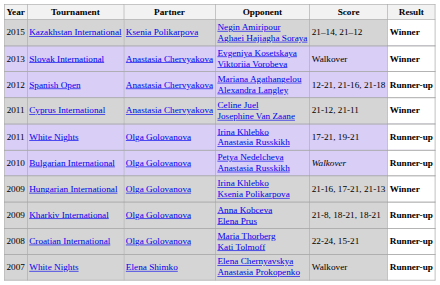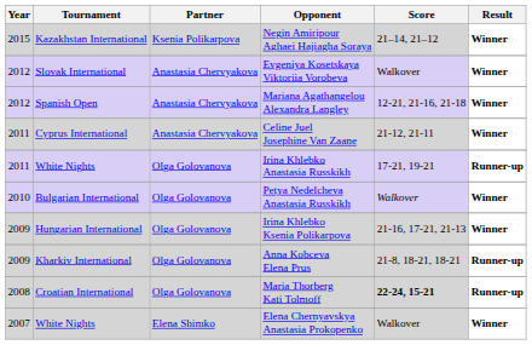 <table class="sortable wikitable" style="font-size: 90%;">
 <tr>
 <th>Year</th>
 <th>Tournament</th>
 <th>Partner</th>
 <th>Opponent</th>
 <th>Score</th>
 <th>Result</th>
 </tr>
 <tr style="background:#D5D5D5">
 <td align="center">2015</td>
 <td align="left"><a href='#'>Kazakhstan International</a></td>
 <td align="left"> <a href='#'>Ksenia Polikarpova</a></td>
 <td align="left"> <a href='#'>Negin Amiripour</a> <br>  <a href='#'>Aghaei Hajiagha Soraya</a></td>
 <td align="left">21–14, 21–12</td>
 <td style="text-align:left; background:white"> <strong>Winner</strong></td>
 </tr>
 <tr>
 </tr>
 <tr style="background:#D8CEF6">
-<td align="center">2013</td>
+<td align="center">2012</td>
 <td align="left"><a href='#'>Slovak International</a></td>
 <td align="left"> <a href='#'>Anastasia Chervyakova</a></td>
 <td align="left"> <a href='#'>Evgeniya Kosetskaya</a> <br>  <a href='#'>Viktoriia Vorobeva</a></td>
 <td align="left">Walkover</td>
 <td style="text-align:left; background:white"> <strong>Winner</strong></td>
 </tr>
 <tr>
 </tr>
 <tr style="background:#D8CEF6">
 <td align="center">2012</td>
 <td align="left"><a href='#'>Spanish Open</a></td>
 <td align="left"> <a href='#'>Anastasia Chervyakova</a></td>
 <td align="left"> <a href='#'>Mariana Agathangelou</a> <br>  <a href='#'>Alexandra Langley</a></td>
 <td align="left">12-21, 21-16, 21-18</td>
-<td style="text-align:left; background:white"> <strong>Runner-up</strong></td>
+<td style="text-align:left; background:white"> <strong>Winner</strong></td>
 </tr>
 <tr>
 </tr>
 <tr style="background:#D5D5D5">
 <td align="center">2011</td>
 <td align="left"><a href='#'>Cyprus International</a></td>
 <td align="left"> <a href='#'>Anastasia Chervyakova</a></td>
 <td align="left"> <a href='#'>Celine Juel</a> <br>  <a href='#'>Josephine Van Zaane</a></td>
 <td align="left">21-12, 21-11</td>
 <td style="text-align:left; background:white"> <strong>Winner</strong></td>
 </tr>
 <tr>
 </tr>
 <tr style="background:#D8CEF6">
 <td align="center">2011</td>
 <td align="left"><a href='#'>White Nights</a></td>
 <td align="left"> <a href='#'>Olga Golovanova</a></td>
 <td align="left"> <a href='#'>Irina Khlebko</a> <br>  <a href='#'>Anastasia Russkikh</a></td>
 <td align="left">17-21, 19-21</td>
 <td style="text-align:left; background:white"> <strong>Runner-up</strong></td>
 </tr>
 <tr>
 </tr>
 <tr style="background:#D8CEF6">
 <td align="center">2010</td>
 <td align="left"><a href='#'>Bulgarian International</a></td>
 <td align="left"> <a href='#'>Olga Golovanova</a></td>
 <td align="left"> <a href='#'>Petya Nedelcheva</a> <br>  <a href='#'>Anastasia Russkikh</a></td>
 <td align="left"><em>Walkover</em></td>
-<td style="text-align:left; background:white"> <strong>Runner-up</strong></td>
+<td style="text-align:left; background:white"> <strong>Winner</strong></td>
 </tr>
 <tr>
 </tr>
 <tr style="background:#D5D5D5">
 <td align="center">2009</td>
 <td align="left"><a href='#'>Hungarian International</a></td>
 <td align="left"> <a href='#'>Olga Golovanova</a></td>
 <td align="left"> <a href='#'>Irina Khlebko</a> <br>  <a href='#'>Ksenia Polikarpova</a></td>
 <td align="left">21-16, 17-21, 21-13</td>
 <td style="text-align:left; background:white"> <strong>Winner</strong></td>
 </tr>
 <tr>
 </tr>
 <tr style="background:#D5D5D5">
 <td align="center">2009</td>
 <td align="left"><a href='#'>Kharkiv International</a></td>
 <td align="left"> <a href='#'>Olga Golovanova</a></td>
 <td align="left"> <a href='#'>Anna Kobceva</a> <br>  <a href='#'>Elena Prus</a></td>
 <td align="left">21-8, 18-21, 18-21</td>
 <td style="text-align:left; background:white"> <strong>Runner-up</strong></td>
 </tr>
 <tr>
 </tr>
 <tr style="background:#D5D5D5">
 <td align="center">2008</td>
 <td align="left"><a href='#'>Croatian International</a></td>
 <td align="left"> <a href='#'>Olga Golovanova</a></td>
 <td align="left"> <a href='#'>Maria Thorberg</a><br> <a href='#'>Kati Tolmoff</a></td>
-<td align="left">22-24, 15-21</td>
+<td align="left"><strong>22-24, 15-21</strong></td>
 <td style="text-align:left; background:white"> <strong>Runner-up</strong></td>
 </tr>
 <tr>
 </tr>
 <tr style="background:#D5D5D5">
 <td align="center">2007</td>
 <td align="left"><a href='#'>White Nights</a></td>
 <td align="left"> <a href='#'>Elena Shimko</a></td>
 <td align="left"> <a href='#'>Elena Chernyavskya</a> <br>  <a href='#'>Anastasia Prokopenko</a></td>
 <td align="left">Walkover</td>
-<td style="text-align:left; background:white"> <strong>Runner-up</strong></td>
+<td style="text-align:left; background:white"> <strong>Winner</strong></td>
 </tr>
 </table>
